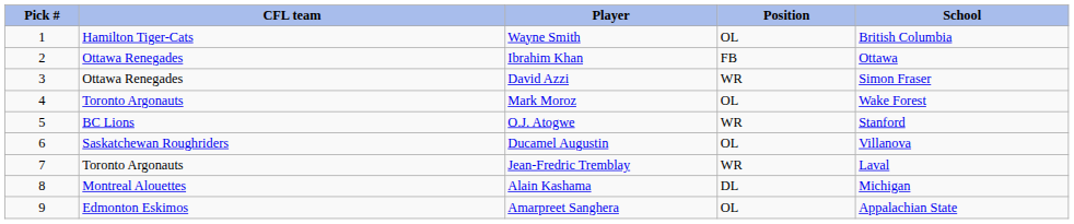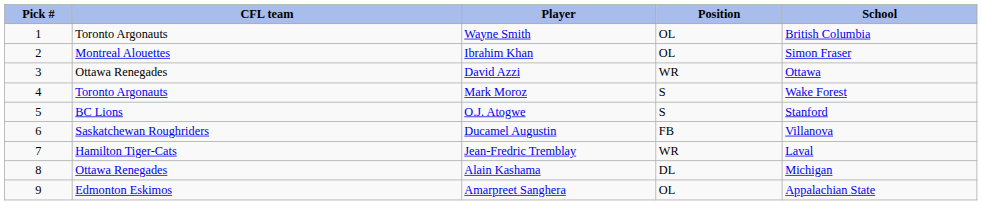 <table class="wikitable" style="width: 100%">
 <tr>
 <th style="background:#A8BDEC;" width=7%>Pick #</th>
 <th width=40% style="background:#A8BDEC;">CFL team</th>
 <th width=20% style="background:#A8BDEC;">Player</th>
 <th width=13% style="background:#A8BDEC;">Position</th>
 <th width=20% style="background:#A8BDEC;">School</th>
 </tr>
 <tr>
 <td align=center>1</td>
-<td><a href='#'>Hamilton Tiger-Cats</a></td>
+<td>Toronto Argonauts</td>
 <td><a href='#'>Wayne Smith</a></td>
 <td>OL</td>
 <td><a href='#'>British Columbia</a></td>
 </tr>
 <tr>
 <td align=center>2</td>
-<td><a href='#'>Ottawa Renegades</a></td>
+<td><a href='#'>Montreal Alouettes</a></td>
 <td><a href='#'>Ibrahim Khan</a></td>
-<td>FB</td>
-<td><a href='#'>Ottawa</a></td>
+<td>OL</td>
+<td><a href='#'>Simon Fraser</a></td>
 </tr>
 <tr>
 <td align=center>3</td>
 <td>Ottawa Renegades</td>
 <td><a href='#'>David Azzi</a></td>
 <td>WR</td>
-<td><a href='#'>Simon Fraser</a></td>
+<td><a href='#'>Ottawa</a></td>
 </tr>
 <tr>
 <td align=center>4</td>
 <td><a href='#'>Toronto Argonauts</a></td>
 <td><a href='#'>Mark Moroz</a></td>
-<td>OL</td>
+<td>S</td>
 <td><a href='#'>Wake Forest</a></td>
 </tr>
 <tr>
 <td align=center>5</td>
 <td><a href='#'>BC Lions</a></td>
 <td><a href='#'>O.J. Atogwe</a></td>
-<td>WR</td>
+<td>S</td>
 <td><a href='#'>Stanford</a></td>
 </tr>
 <tr>
 <td align=center>6</td>
 <td><a href='#'>Saskatchewan Roughriders</a></td>
 <td><a href='#'>Ducamel Augustin</a></td>
-<td>OL</td>
+<td>FB</td>
 <td><a href='#'>Villanova</a></td>
 </tr>
 <tr>
 <td align=center>7</td>
-<td>Toronto Argonauts</td>
+<td><a href='#'>Hamilton Tiger-Cats</a></td>
 <td><a href='#'>Jean-Fredric Tremblay</a></td>
 <td>WR</td>
 <td><a href='#'>Laval</a></td>
 </tr>
 <tr>
 <td align=center>8</td>
-<td><a href='#'>Montreal Alouettes</a></td>
+<td><a href='#'>Ottawa Renegades</a></td>
 <td><a href='#'>Alain Kashama</a></td>
 <td>DL</td>
 <td><a href='#'>Michigan</a></td>
 </tr>
 <tr>
 <td align=center>9</td>
 <td><a href='#'>Edmonton Eskimos</a></td>
 <td><a href='#'>Amarpreet Sanghera</a></td>
 <td>OL</td>
 <td><a href='#'>Appalachian State</a></td>
 </tr>
 </table>
